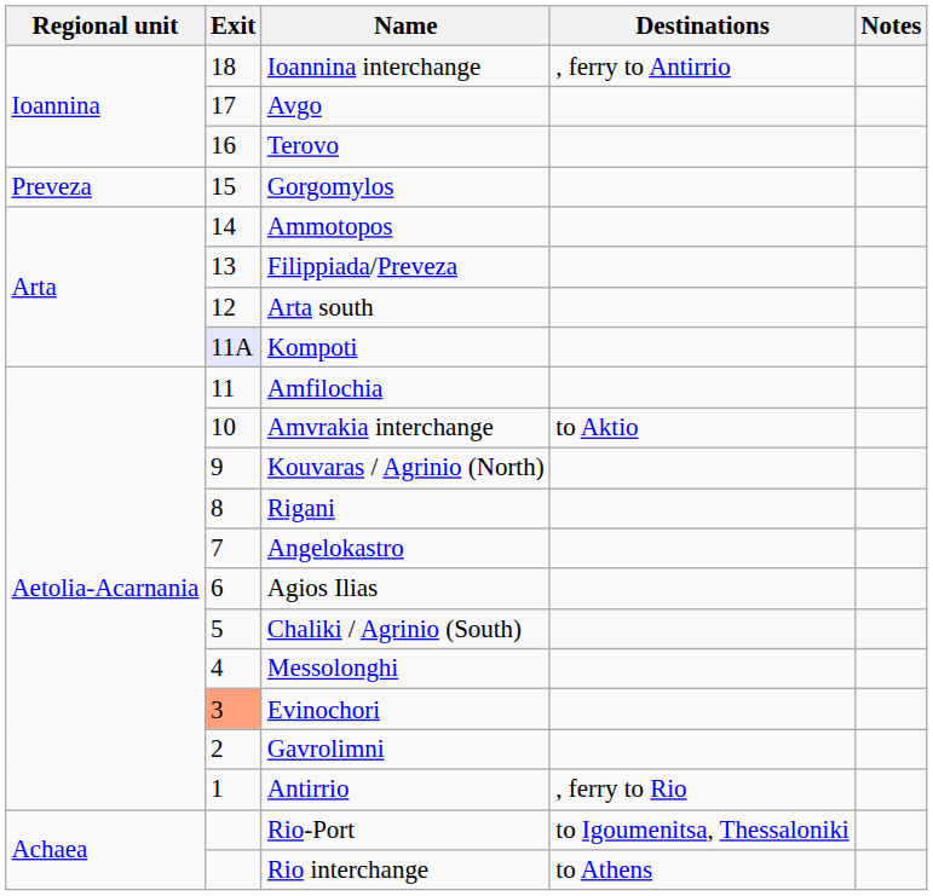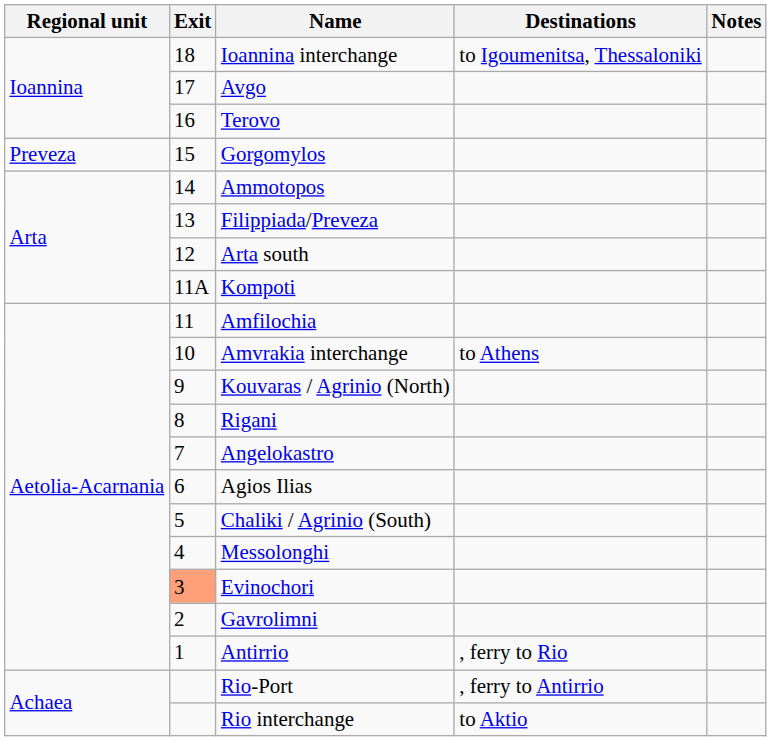 <table class="wikitable">
 <tr>
 <th scope="col">Regional unit</th>
 <th scope="col">Exit</th>
 <th scope="col">Name</th>
 <th scope="col">Destinations</th>
 <th scope="col">Notes</th>
 </tr>
 <tr>
 <td rowspan=3><a href='#'>Ioannina</a></td>
 <td>18</td>
 <td><a href='#'>Ioannina</a> interchange</td>
-<td>, ferry to <a href='#'>Antirrio</a></td>
+<td> to <a href='#'>Igoumenitsa</a>, <a href='#'>Thessaloniki</a></td>
 <td></td>
 </tr>
 <tr>
 <td>17</td>
 <td><a href='#'>Avgo</a></td>
 <td></td>
 <td></td>
 </tr>
 <tr>
 <td>16</td>
 <td><a href='#'>Terovo</a></td>
 <td></td>
 <td></td>
 </tr>
 <tr>
 <td rowspan= 1><a href='#'>Preveza</a></td>
 <td>15</td>
 <td><a href='#'>Gorgomylos</a></td>
 <td></td>
 <td></td>
 </tr>
 <tr>
 <td rowspan= 4><a href='#'>Arta</a></td>
 <td>14</td>
 <td><a href='#'>Ammotopos</a></td>
 <td></td>
 <td></td>
 </tr>
 <tr>
 <td>13</td>
 <td><a href='#'>Filippiada</a>/<a href='#'>Preveza</a></td>
 <td></td>
 <td></td>
 </tr>
 <tr>
 <td>12</td>
 <td><a href='#'>Arta</a> south</td>
 <td></td>
 <td></td>
 </tr>
 <tr>
-<td style="background: lavender;">11A</td>
+<td>11A</td>
 <td><a href='#'>Kompoti</a></td>
 <td></td>
 <td></td>
 </tr>
 <tr>
 <td rowspan=11><a href='#'>Aetolia-Acarnania</a></td>
 <td>11</td>
 <td><a href='#'>Amfilochia</a></td>
 <td></td>
 <td></td>
 </tr>
 <tr>
 <td>10</td>
 <td><a href='#'>Amvrakia</a> interchange</td>
-<td> to <a href='#'>Aktio</a></td>
+<td> to <a href='#'>Athens</a></td>
 <td></td>
 </tr>
 <tr>
 <td>9</td>
 <td><a href='#'>Kouvaras</a> / <a href='#'>Agrinio</a> (North)</td>
 <td></td>
 <td></td>
 </tr>
 <tr>
 <td>8</td>
 <td><a href='#'>Rigani</a></td>
 <td></td>
 <td></td>
 </tr>
 <tr>
 <td>7</td>
 <td><a href='#'>Angelokastro</a></td>
 <td></td>
 <td></td>
 </tr>
 <tr>
 <td>6</td>
 <td>Agios Ilias</td>
 <td></td>
 <td></td>
 </tr>
 <tr>
 <td>5</td>
 <td><a href='#'>Chaliki</a> / <a href='#'>Agrinio</a> (South)</td>
 <td></td>
 <td></td>
 </tr>
 <tr>
 <td>4</td>
 <td><a href='#'>Messolonghi</a></td>
 <td></td>
 <td></td>
 </tr>
 <tr>
 <td style="background: lightsalmon;">3</td>
 <td><a href='#'>Evinochori</a></td>
 <td></td>
 <td></td>
 </tr>
 <tr>
 <td>2</td>
 <td><a href='#'>Gavrolimni</a></td>
 <td></td>
 <td></td>
 </tr>
 <tr>
 <td>1</td>
 <td><a href='#'>Antirrio</a></td>
 <td> , ferry to <a href='#'>Rio</a></td>
 <td></td>
 </tr>
 <tr>
 <td rowspan=2><a href='#'>Achaea</a></td>
 <td></td>
 <td><a href='#'>Rio</a>-Port</td>
-<td> to <a href='#'>Igoumenitsa</a>, <a href='#'>Thessaloniki</a></td>
+<td>, ferry to <a href='#'>Antirrio</a></td>
 <td></td>
 </tr>
 <tr>
 <td></td>
 <td><a href='#'>Rio</a> interchange</td>
-<td> to <a href='#'>Athens</a></td>
+<td> to <a href='#'>Aktio</a></td>
 <td></td>
 </tr>
 </table>
